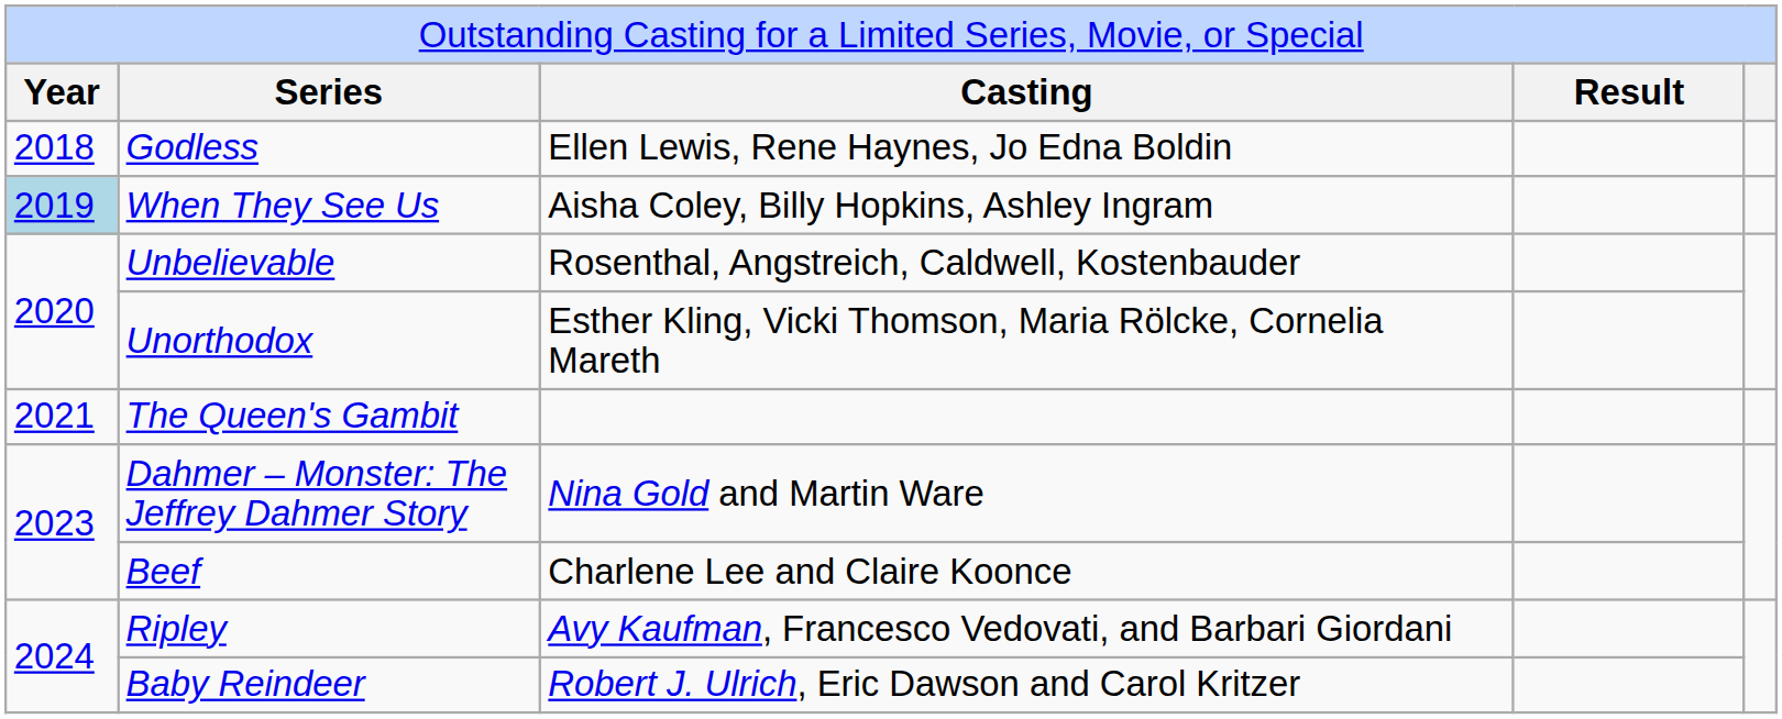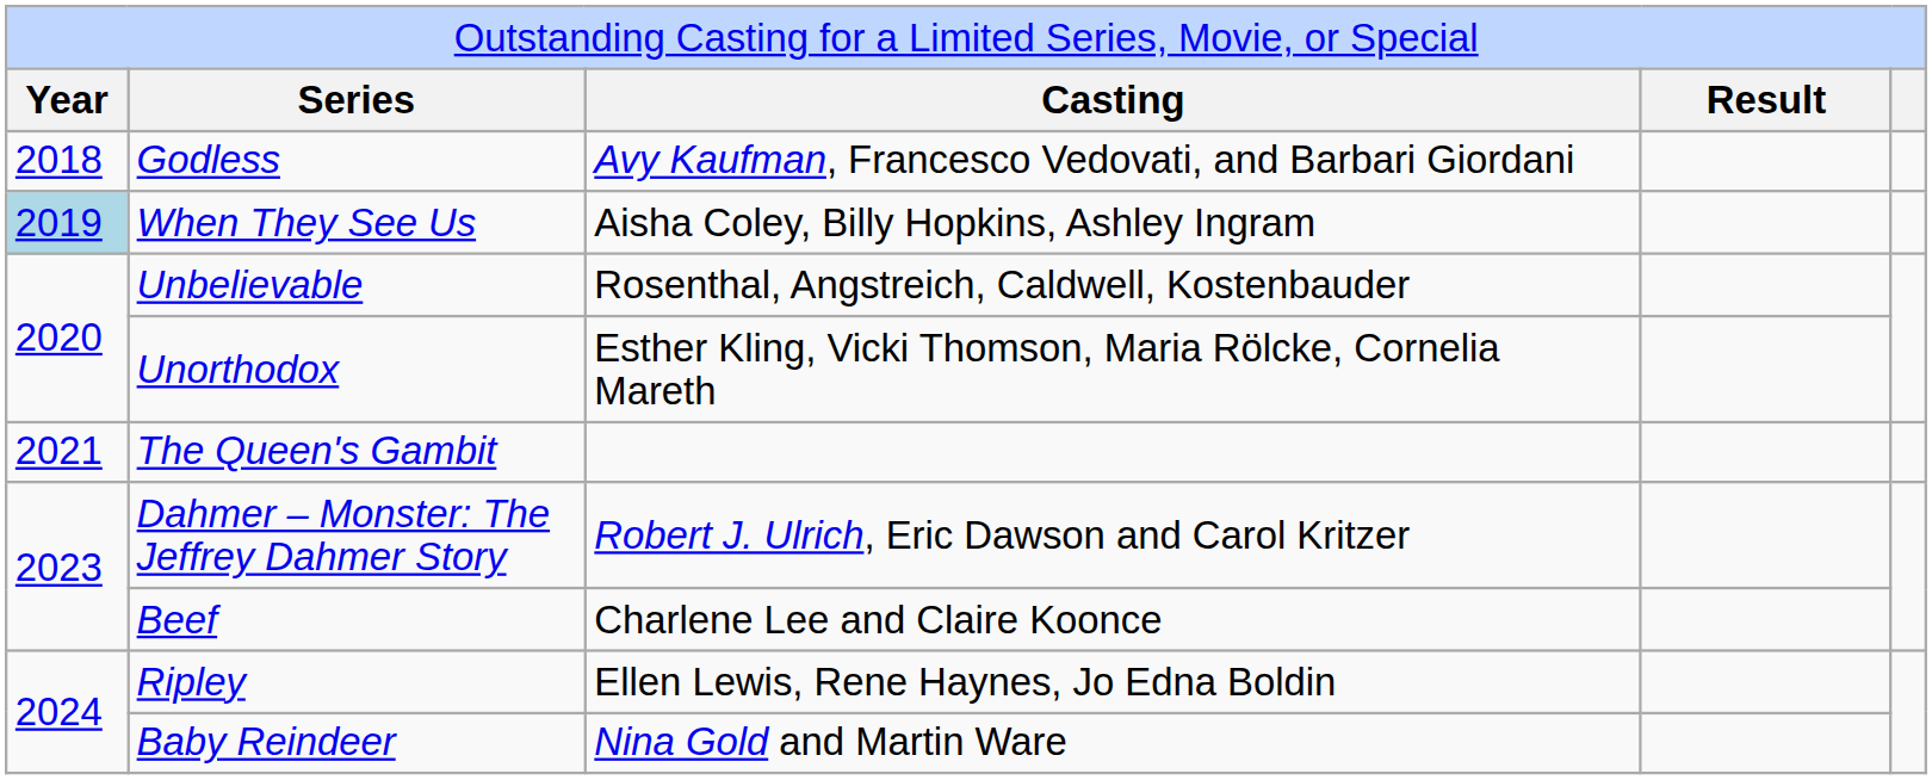 <table class="wikitable plainrowheaders" style="font-size: 90%" width=80%>
 <tr ---- bgcolor="#bfd7ff">
 <td colspan=6 align=center><a href='#'>Outstanding Casting for a Limited Series, Movie, or Special</a></td>
 </tr>
 <tr ---- bgcolor="#bfd7ff">
 <th scope="col" style="width:1%;">Year</th>
 <th scope="col" style="width:13%;">Series</th>
 <th scope="col" style="width:30%;">Casting</th>
 <th scope="col" style="width:7%;">Result</th>
 <th scope="col" style="width:1%;"></th>
 </tr>
 <tr>
 <td><a href='#'>2018</a></td>
 <td><em><a href='#'>Godless</a></em></td>
-<td>Ellen Lewis, Rene Haynes, Jo Edna Boldin</td>
+<td><em><a href='#'>Avy Kaufman</a></em>, Francesco Vedovati, and Barbari Giordani</td>
 <td></td>
 <td></td>
 </tr>
 <tr>
 <td style="background: lightblue;"><a href='#'>2019</a></td>
 <td><em><a href='#'>When They See Us</a></em></td>
 <td>Aisha Coley, Billy Hopkins, Ashley Ingram</td>
 <td></td>
 <td></td>
 </tr>
 <tr>
 <td rowspan="2"><a href='#'>2020</a></td>
 <td><em><a href='#'>Unbelievable</a></em></td>
 <td>Rosenthal, Angstreich, Caldwell, Kostenbauder</td>
 <td></td>
 <td rowspan="2"></td>
 </tr>
 <tr>
 <td><em><a href='#'>Unorthodox</a></em></td>
 <td>Esther Kling, Vicki Thomson, Maria Rölcke, Cornelia Mareth</td>
 <td></td>
 </tr>
 <tr>
 <td><a href='#'>2021</a></td>
 <td><em><a href='#'>The Queen's Gambit</a></em></td>
 <td></td>
 <td></td>
 <td></td>
 </tr>
 <tr>
 <td rowspan="2"><a href='#'>2023</a></td>
 <td><em><a href='#'>Dahmer – Monster: The Jeffrey Dahmer Story</a></em></td>
-<td><em><a href='#'>Nina Gold</a></em> and Martin Ware</td>
+<td><em><a href='#'>Robert J. Ulrich</a></em>, Eric Dawson and Carol Kritzer</td>
 <td></td>
 <td rowspan="2"></td>
 </tr>
 <tr>
 <td><em><a href='#'>Beef</a></em></td>
 <td>Charlene Lee and Claire Koonce</td>
 <td></td>
 </tr>
 <tr>
 <td rowspan="2"><a href='#'>2024</a></td>
 <td><em><a href='#'>Ripley</a></em></td>
-<td><em><a href='#'>Avy Kaufman</a></em>, Francesco Vedovati, and Barbari Giordani</td>
+<td>Ellen Lewis, Rene Haynes, Jo Edna Boldin</td>
 <td></td>
 <td rowspan="2"></td>
 </tr>
 <tr>
 <td><em><a href='#'>Baby Reindeer</a></em></td>
-<td><em><a href='#'>Robert J. Ulrich</a></em>, Eric Dawson and Carol Kritzer</td>
+<td><em><a href='#'>Nina Gold</a></em> and Martin Ware</td>
 <td></td>
 </tr>
 </table>
